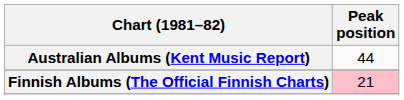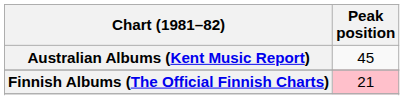 <table class="wikitable sortable plainrowheaders" style="text-align:center">
 <tr>
 <th scope="col">Chart (1981–82)</th>
 <th scope="col">Peak<br>position</th>
 </tr>
 <tr>
 <th scope="row">Australian Albums (<a href='#'>Kent Music Report</a>)</th>
-<td>44</td>
+<td>45</td>
 </tr>
 <tr>
 </tr>
 <tr>
 <th scope="row">Finnish Albums (<a href='#'>The Official Finnish Charts</a>)</th>
 <td align="center" style="background: pink;">21</td>
 </tr>
 <tr>
 </tr>
 <tr>
 </tr>
 <tr>
 </tr>
 <tr>
 </tr>
 </table>
